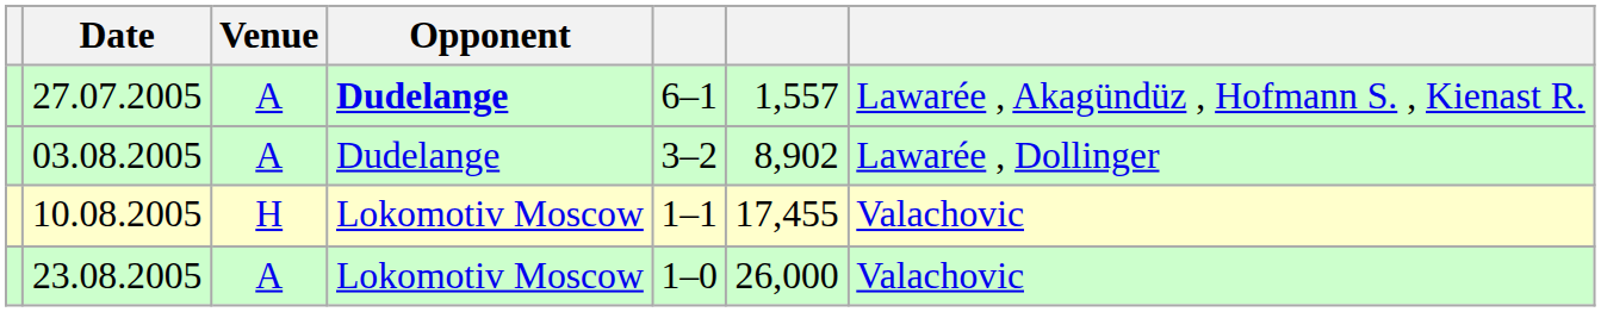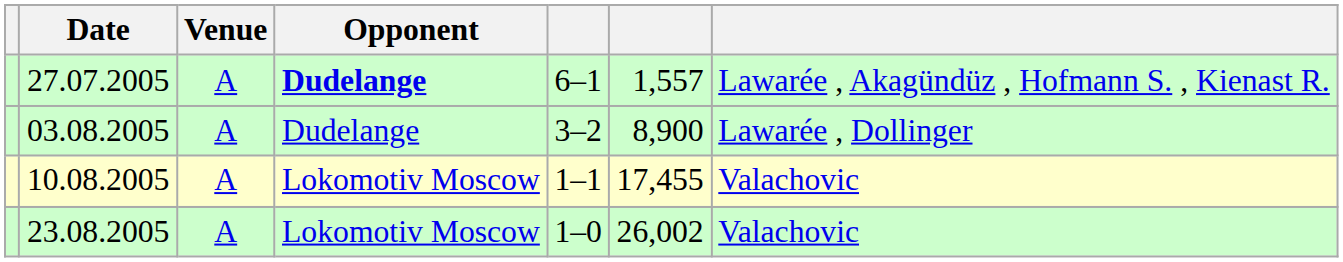 <table class="wikitable" Style="text-align: center">
 <tr>
 <th></th>
 <th>Date</th>
 <th>Venue</th>
 <th>Opponent</th>
 <th></th>
 <th></th>
 <th></th>
 </tr>
 <tr style="background:#cfc">
 <td></td>
 <td>27.07.2005</td>
 <td><a href='#'>A</a></td>
 <td align="left"><strong><a href='#'>Dudelange</a> </strong></td>
 <td>6–1</td>
 <td align="right">1,557</td>
 <td align="left"><a href='#'>Lawarée</a>  , <a href='#'>Akagündüz</a>  , <a href='#'>Hofmann S.</a> , <a href='#'>Kienast R.</a> </td>
 </tr>
 <tr style="background:#cfc">
 <td></td>
 <td>03.08.2005</td>
 <td><a href='#'>A</a></td>
 <td align="left"><a href='#'>Dudelange</a> </td>
 <td>3–2</td>
-<td align="right">8,902</td>
+<td align="right">8,900</td>
 <td align="left"><a href='#'>Lawarée</a>  , <a href='#'>Dollinger</a> </td>
 </tr>
 <tr style="background:#ffc">
 <td></td>
 <td>10.08.2005</td>
-<td><a href='#'>H</a></td>
+<td><a href='#'>A</a></td>
 <td align="left"><a href='#'>Lokomotiv Moscow</a> </td>
 <td>1–1</td>
 <td align="right">17,455</td>
 <td align="left"><a href='#'>Valachovic</a> </td>
 </tr>
 <tr style="background:#cfc">
 <td></td>
 <td>23.08.2005</td>
 <td><a href='#'>A</a></td>
 <td align="left"><a href='#'>Lokomotiv Moscow</a> </td>
 <td>1–0</td>
-<td align="right">26,000</td>
+<td align="right">26,002</td>
 <td align="left"><a href='#'>Valachovic</a> </td>
 </tr>
 </table>
